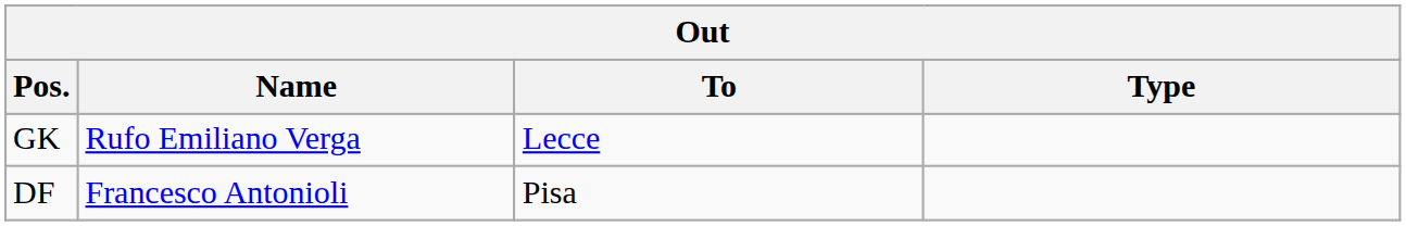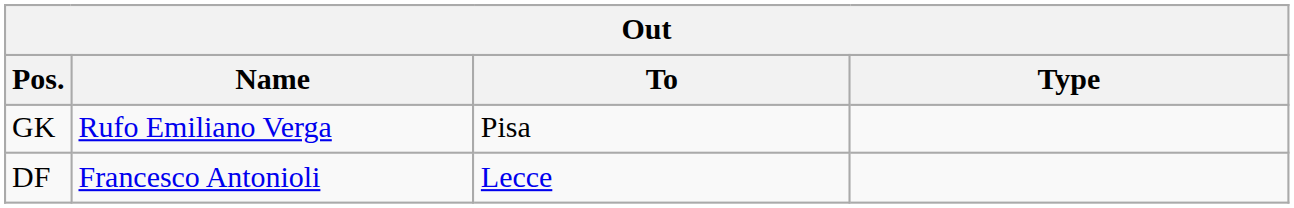 <table class="wikitable" style="font-size:90%;width:99%;">
 <tr>
 <th colspan="4">Out</th>
 </tr>
 <tr>
 <th width=3%>Pos.</th>
 <th width=32%>Name</th>
 <th width=30%>To</th>
 <th width=35%>Type</th>
 </tr>
 <tr>
 <td>GK</td>
 <td><a href='#'>Rufo Emiliano Verga</a></td>
-<td><a href='#'>Lecce</a></td>
+<td>Pisa</td>
 <td></td>
 </tr>
 <tr>
 <td>DF</td>
 <td><a href='#'>Francesco Antonioli</a></td>
-<td>Pisa</td>
+<td><a href='#'>Lecce</a></td>
 <td></td>
 </tr>
 </table>
